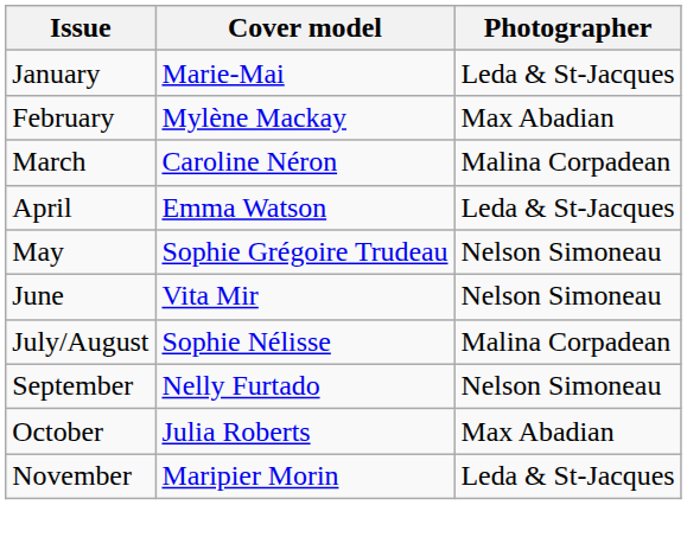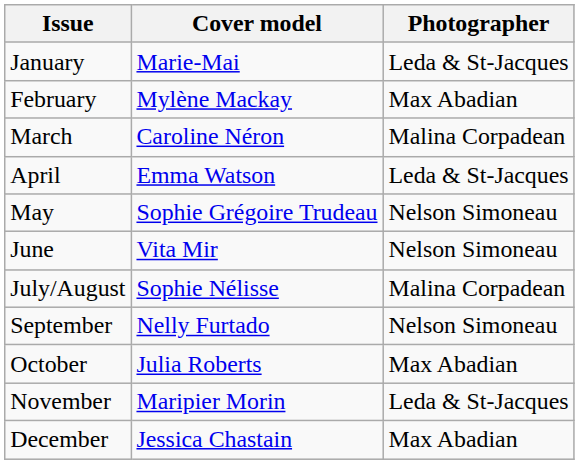 <table class="sortable wikitable">
 <tr>
 <th>Issue</th>
 <th>Cover model</th>
 <th>Photographer</th>
 </tr>
 <tr>
 <td>January</td>
 <td><a href='#'>Marie-Mai</a></td>
 <td>Leda & St-Jacques</td>
 </tr>
 <tr>
 <td>February</td>
 <td><a href='#'>Mylène Mackay</a></td>
 <td>Max Abadian</td>
 </tr>
 <tr>
 <td>March</td>
 <td><a href='#'>Caroline Néron</a></td>
 <td>Malina Corpadean</td>
 </tr>
 <tr>
 <td>April</td>
 <td><a href='#'>Emma Watson</a></td>
 <td>Leda & St-Jacques</td>
 </tr>
 <tr>
 <td>May</td>
 <td><a href='#'>Sophie Grégoire Trudeau</a></td>
 <td>Nelson Simoneau</td>
 </tr>
 <tr>
 <td>June</td>
 <td><a href='#'>Vita Mir</a></td>
 <td>Nelson Simoneau</td>
 </tr>
 <tr>
 <td>July/August</td>
 <td><a href='#'>Sophie Nélisse</a></td>
 <td>Malina Corpadean</td>
 </tr>
 <tr>
 <td>September</td>
 <td><a href='#'>Nelly Furtado</a></td>
 <td>Nelson Simoneau</td>
 </tr>
 <tr>
 <td>October</td>
 <td><a href='#'>Julia Roberts</a></td>
 <td>Max Abadian</td>
 </tr>
 <tr>
 <td>November</td>
 <td><a href='#'>Maripier Morin</a></td>
 <td>Leda & St-Jacques</td>
 </tr>
+<tr>
+<td>December</td>
+<td><a href='#'>Jessica Chastain</a></td>
+<td>Max Abadian</td>
+</tr>
 </table>
